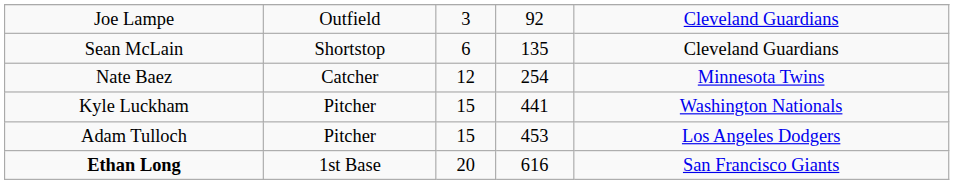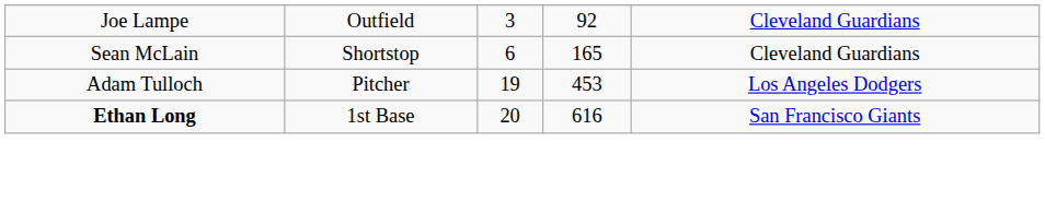 <table class="wikitable" width="65%">
 <tr align="center">
 </tr>
 <tr align="center">
 <td>Joe Lampe</td>
 <td>Outfield</td>
 <td>3</td>
 <td>92</td>
 <td><a href='#'>Cleveland Guardians</a></td>
 </tr>
 <tr align="center">
 <td>Sean McLain</td>
 <td>Shortstop</td>
 <td>6</td>
-<td>135</td>
+<td>165</td>
 <td>Cleveland Guardians</td>
-</tr>
-<tr align="center">
-<td>Nate Baez</td>
-<td>Catcher</td>
-<td>12</td>
-<td>254</td>
-<td><a href='#'>Minnesota Twins</a></td>
-</tr>
-<tr align="center">
-<td>Kyle Luckham</td>
-<td>Pitcher</td>
-<td>15</td>
-<td>441</td>
-<td><a href='#'>Washington Nationals</a></td>
 </tr>
 <tr align="center">
 <td>Adam Tulloch</td>
 <td>Pitcher</td>
-<td>15</td>
+<td>19</td>
 <td>453</td>
 <td><a href='#'>Los Angeles Dodgers</a></td>
 </tr>
 <tr align="center">
 <td><strong>Ethan Long</strong></td>
 <td>1st Base</td>
 <td>20</td>
 <td>616</td>
 <td><a href='#'>San Francisco Giants</a></td>
 </tr>
 </table>
